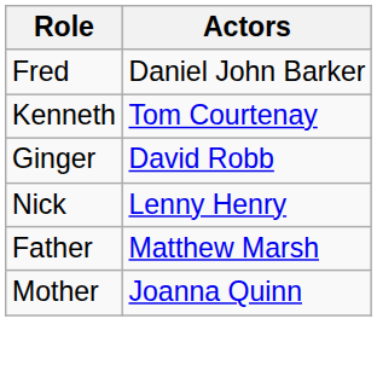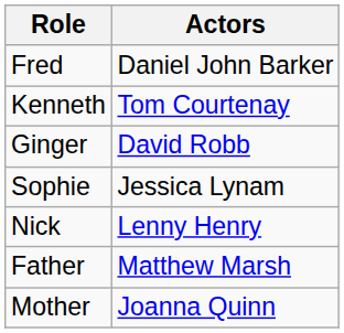 <table class="wikitable">
 <tr>
 <th Align="center">Role</th>
 <th Align="center">Actors</th>
 </tr>
 <tr>
 <td>Fred</td>
 <td>Daniel John Barker</td>
 </tr>
 <tr>
 <td>Kenneth</td>
 <td><a href='#'>Tom Courtenay</a></td>
 </tr>
 <tr>
 <td>Ginger</td>
 <td><a href='#'>David Robb</a></td>
 </tr>
 <tr>
+<td>Sophie</td>
+<td>Jessica Lynam</td>
+</tr>
+<tr>
 <td>Nick</td>
 <td><a href='#'>Lenny Henry</a></td>
 </tr>
 <tr>
 <td>Father</td>
 <td><a href='#'>Matthew Marsh</a></td>
 </tr>
 <tr>
 <td>Mother</td>
 <td><a href='#'>Joanna Quinn</a></td>
 </tr>
 </table>
